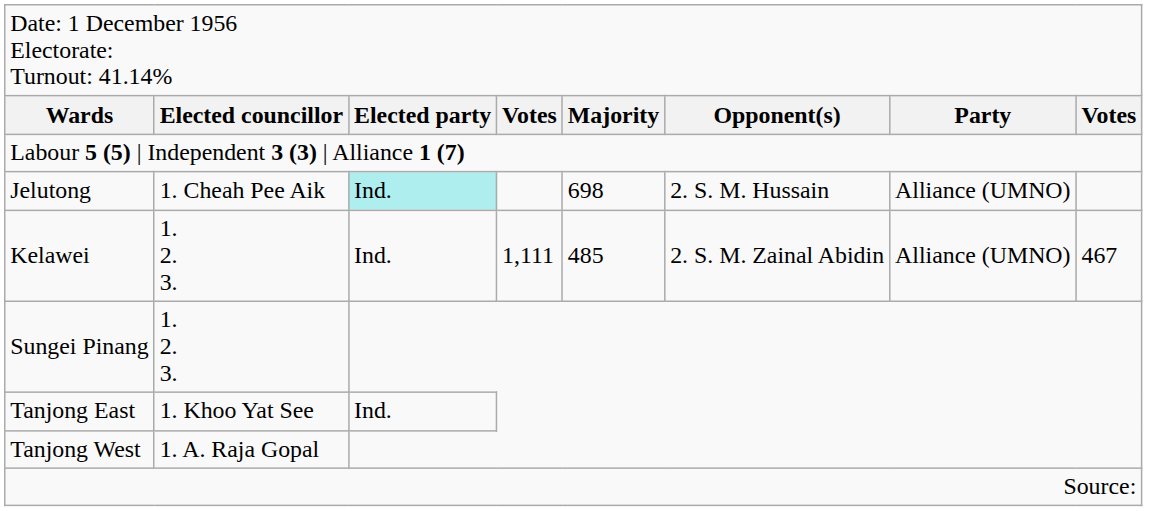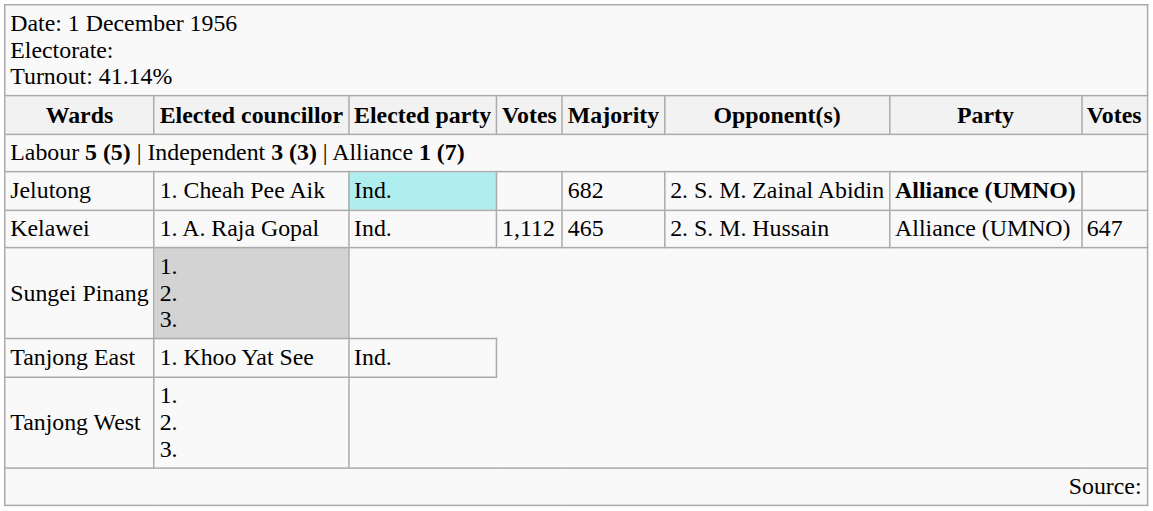 <table class=wikitable>
 <tr>
 <td colspan=8>Date: 1 December 1956<br>Electorate: <br>Turnout: 41.14%</td>
 </tr>
 <tr>
 <th>Wards</th>
 <th>Elected councillor</th>
 <th>Elected party</th>
 <th>Votes</th>
 <th>Majority</th>
 <th>Opponent(s)</th>
 <th>Party</th>
 <th>Votes</th>
 </tr>
 <tr>
 <td colspan=8>Labour <strong>5 (5)</strong> | Independent <strong>3 (3)</strong> | Alliance <strong>1 (7)</strong> </td>
 </tr>
 <tr>
 <td>Jelutong</td>
 <td>1. Cheah Pee Aik</td>
 <td style="background: paleturquoise;">Ind.</td>
 <td></td>
-<td>698</td>
-<td>2. S. M. Hussain</td>
-<td>Alliance (UMNO)</td>
+<td>682</td>
+<td>2. S. M. Zainal Abidin</td>
+<td><strong>Alliance (UMNO)</strong></td>
 <td></td>
 </tr>
 <tr>
 <td>Kelawei</td>
-<td>1.<br>2.<br>3.</td>
+<td>1. A. Raja Gopal</td>
 <td>Ind.</td>
-<td>1,111</td>
-<td>485</td>
-<td>2. S. M. Zainal Abidin</td>
+<td>1,112</td>
+<td>465</td>
+<td>2. S. M. Hussain</td>
 <td>Alliance (UMNO)</td>
-<td>467</td>
+<td>647</td>
 </tr>
 <tr>
 <td>Sungei Pinang</td>
-<td>1.<br>2.<br>3.</td>
+<td style="background: lightgrey;">1.<br>2.<br>3.</td>
 </tr>
 <tr>
 <td>Tanjong East</td>
 <td>1. Khoo Yat See</td>
 <td>Ind.</td>
 </tr>
 <tr>
 <td>Tanjong West</td>
-<td>1. A. Raja Gopal</td>
+<td>1.<br>2.<br>3.</td>
 </tr>
 <tr>
 <td colspan=8 align=right>Source: </td>
 </tr>
 </table>
